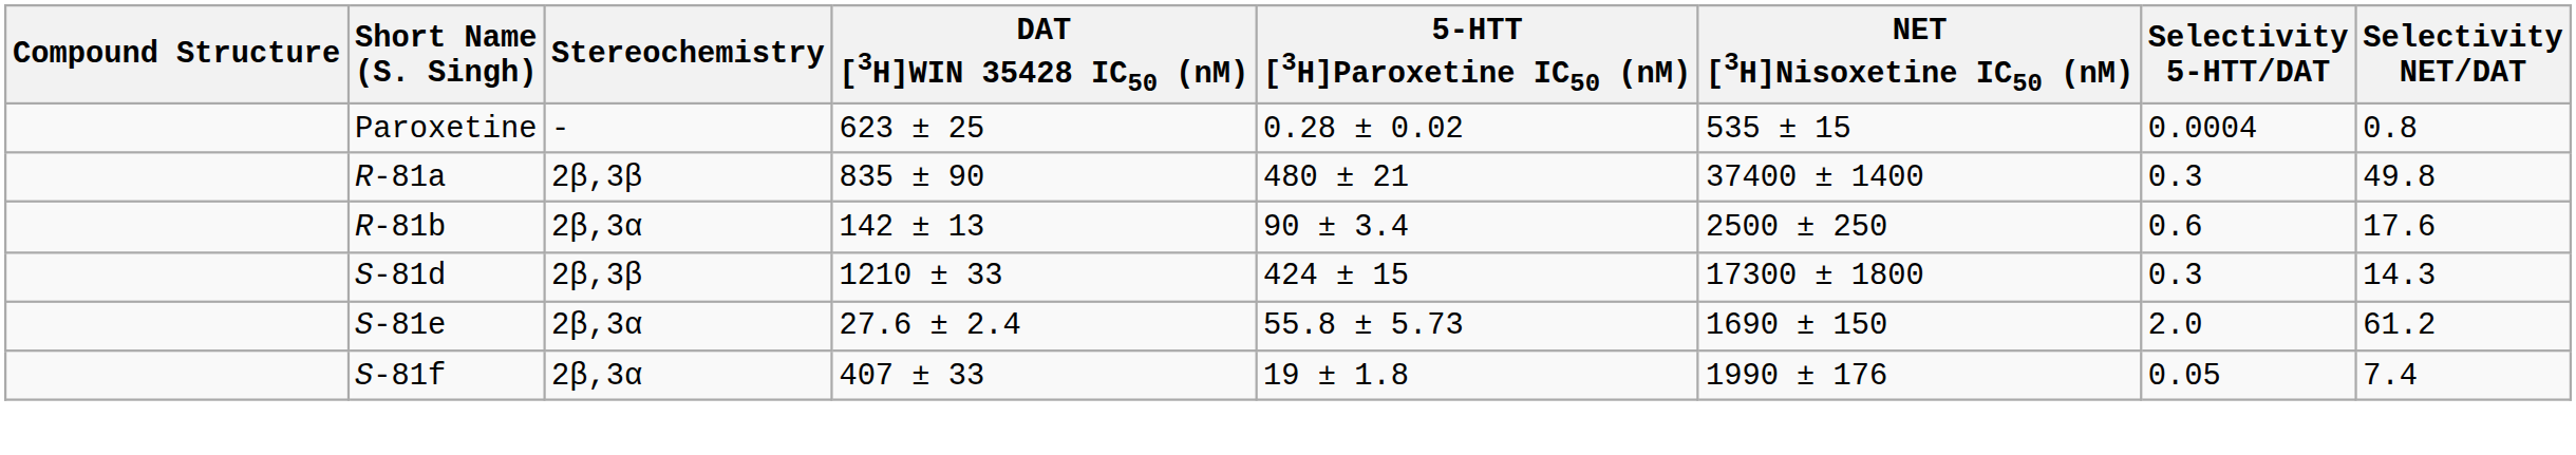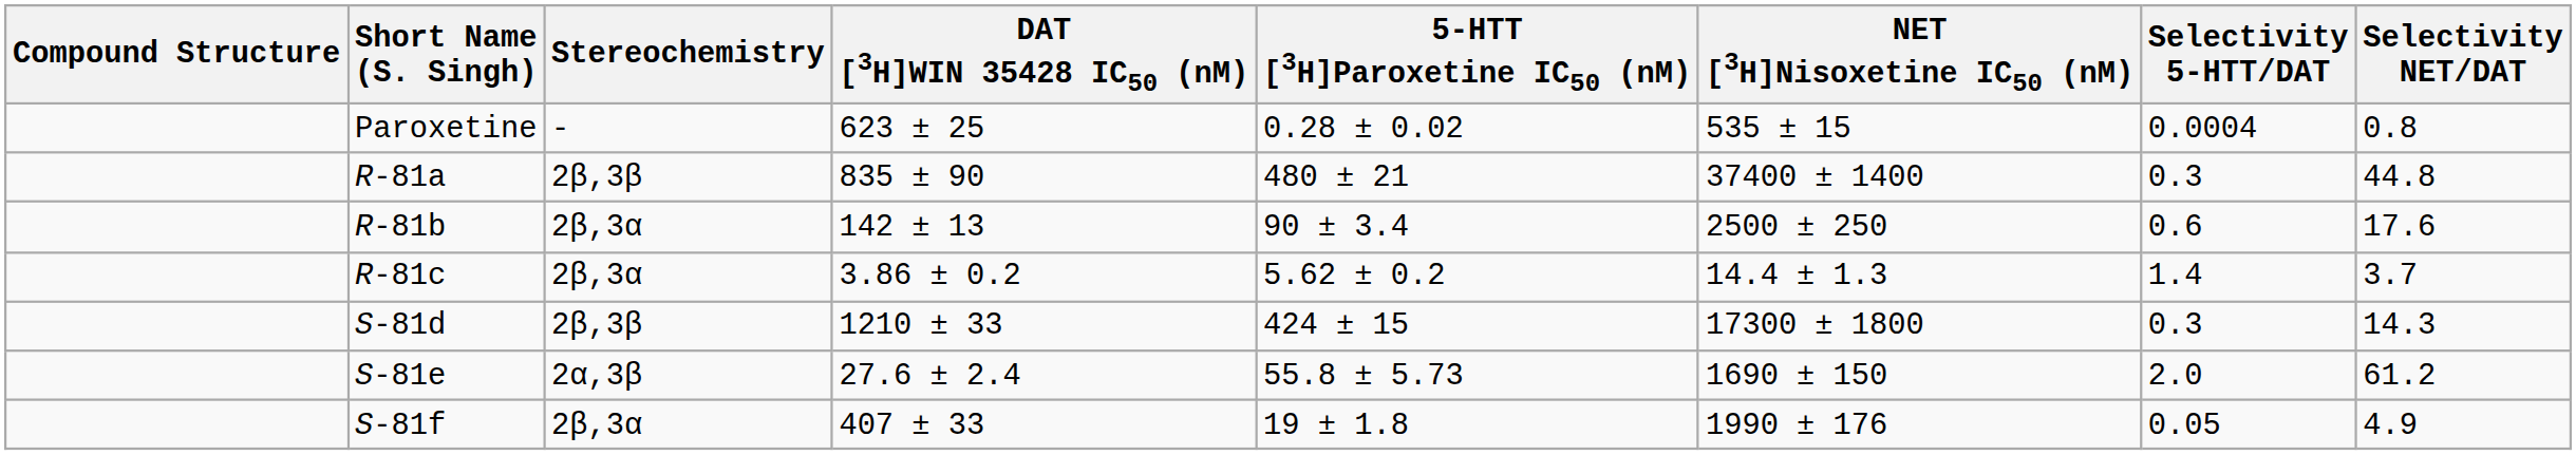 <table class="wikitable sortable">
 <tr>
 <th>Compound Structure</th>
 <th>Short Name<br>(S. Singh)</th>
 <th>Stereochemistry</th>
 <th>DAT<br>[<sup>3</sup>H]WIN 35428 IC<sub>50</sub> (nM)</th>
 <th>5-HTT<br>[<sup>3</sup>H]Paroxetine IC<sub>50</sub> (nM)</th>
 <th>NET<br>[<sup>3</sup>H]Nisoxetine IC<sub>50</sub> (nM)</th>
 <th>Selectivity<br>5-HTT/DAT</th>
 <th>Selectivity<br>NET/DAT</th>
 </tr>
 <tr>
 <td></td>
 <td>Paroxetine</td>
 <td>-</td>
 <td>623 ± 25</td>
 <td>0.28 ± 0.02</td>
 <td>535 ± 15</td>
 <td>0.0004</td>
 <td>0.8</td>
 </tr>
 <tr>
 <td></td>
 <td><em>R</em>-81a</td>
 <td>2β,3β</td>
 <td>835 ± 90</td>
 <td>480 ± 21</td>
 <td>37400 ± 1400</td>
 <td>0.3</td>
-<td>49.8</td>
+<td>44.8</td>
 </tr>
 <tr>
 <td></td>
 <td><em>R</em>-81b</td>
 <td>2β,3α</td>
 <td>142 ± 13</td>
 <td>90 ± 3.4</td>
 <td>2500 ± 250</td>
 <td>0.6</td>
 <td>17.6</td>
+</tr>
+<tr>
+<td></td>
+<td><em>R</em>-81c</td>
+<td>2β,3α</td>
+<td>3.86 ± 0.2</td>
+<td>5.62 ± 0.2</td>
+<td>14.4 ± 1.3</td>
+<td>1.4</td>
+<td>3.7</td>
 </tr>
 <tr>
 <td></td>
 <td><em>S</em>-81d</td>
 <td>2β,3β</td>
 <td>1210 ± 33</td>
 <td>424 ± 15</td>
 <td>17300 ± 1800</td>
 <td>0.3</td>
 <td>14.3</td>
 </tr>
 <tr>
 <td></td>
 <td><em>S</em>-81e</td>
-<td>2β,3α</td>
+<td>2α,3β</td>
 <td>27.6 ± 2.4</td>
 <td>55.8 ± 5.73</td>
 <td>1690 ± 150</td>
 <td>2.0</td>
 <td>61.2</td>
 </tr>
 <tr>
 <td></td>
 <td><em>S</em>-81f</td>
 <td>2β,3α</td>
 <td>407 ± 33</td>
 <td>19 ± 1.8</td>
 <td>1990 ± 176</td>
 <td>0.05</td>
-<td>7.4</td>
+<td>4.9</td>
 </tr>
 </table>
